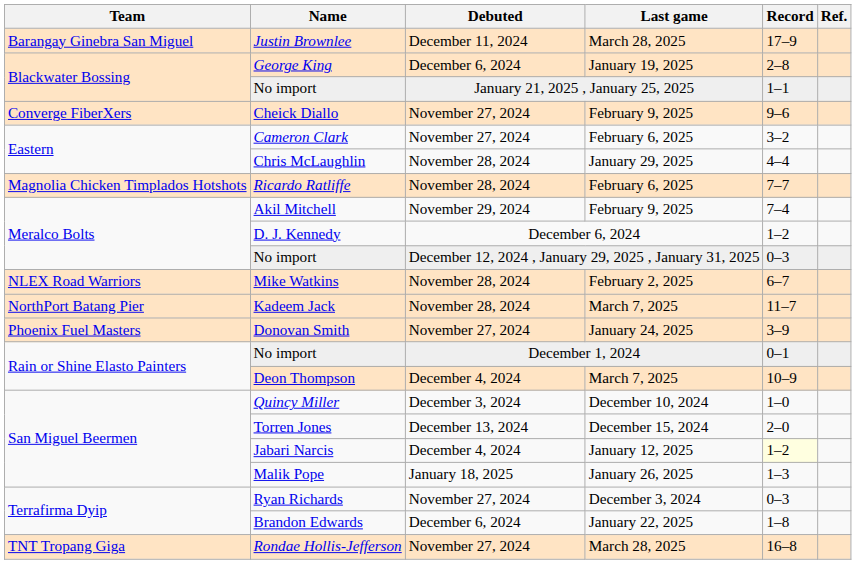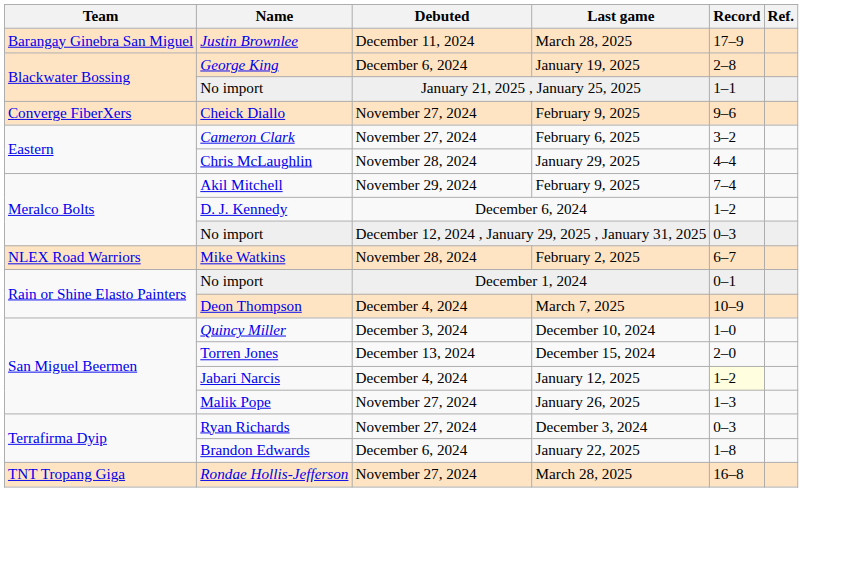 <table class="wikitable">
 <tr>
 <th>Team</th>
 <th>Name</th>
 <th>Debuted</th>
 <th>Last game</th>
 <th>Record</th>
 <th>Ref.</th>
 </tr>
 <tr bgcolor=#FFE4C4>
 <td><a href='#'>Barangay Ginebra San Miguel</a></td>
 <td>  <em><a href='#'>Justin Brownlee</a></em></td>
 <td>December 11, 2024 </td>
 <td>March 28, 2025 </td>
 <td>17–9</td>
 <td></td>
 </tr>
 <tr bgcolor=#FFE4C4>
 <td rowspan=2><a href='#'>Blackwater Bossing</a></td>
 <td>  <em><a href='#'>George King</a></em></td>
 <td>December 6, 2024 </td>
 <td>January 19, 2025 </td>
 <td>2–8</td>
 <td></td>
 </tr>
 <tr bgcolor=#efefef>
 <td>No import</td>
 <td colspan="2" align=center>January 21, 2025 , January 25, 2025 </td>
 <td>1–1</td>
 <td></td>
 </tr>
 <tr bgcolor=#FFE4C4>
 <td><a href='#'>Converge FiberXers</a></td>
 <td> <a href='#'>Cheick Diallo</a></td>
 <td>November 27, 2024 </td>
 <td>February 9, 2025 </td>
 <td>9–6</td>
 <td></td>
 </tr>
 <tr>
 <td rowspan=2><a href='#'>Eastern</a></td>
 <td> <em><a href='#'>Cameron Clark</a></em></td>
 <td>November 27, 2024 </td>
 <td>February 6, 2025 </td>
 <td>3–2</td>
 <td></td>
 </tr>
 <tr>
 <td> <a href='#'>Chris McLaughlin</a></td>
 <td>November 28, 2024 </td>
 <td>January 29, 2025 </td>
 <td>4–4</td>
 <td></td>
 </tr>
-<tr bgcolor=#FFE4C4>
-<td><a href='#'>Magnolia Chicken Timplados Hotshots</a></td>
-<td> <em><a href='#'>Ricardo Ratliffe</a></em></td>
-<td>November 28, 2024 </td>
-<td>February 6, 2025 </td>
-<td>7–7</td>
-<td></td>
-</tr>
 <tr>
 <td rowspan=3><a href='#'>Meralco Bolts</a></td>
 <td> <a href='#'>Akil Mitchell</a></td>
 <td>November 29, 2024 </td>
 <td>February 9, 2025 </td>
 <td>7–4</td>
 <td></td>
 </tr>
 <tr>
 <td> <a href='#'>D. J. Kennedy</a></td>
 <td colspan=2 align=center>December 6, 2024 </td>
 <td>1–2</td>
 <td></td>
 </tr>
 <tr bgcolor=#efefef>
 <td>No import</td>
 <td colspan="2" align=center>December 12, 2024 , January 29, 2025 , January 31, 2025 </td>
 <td>0–3</td>
 <td></td>
 </tr>
 <tr bgcolor=#FFE4C4>
 <td><a href='#'>NLEX Road Warriors</a></td>
 <td> <a href='#'>Mike Watkins</a></td>
 <td>November 28, 2024 </td>
 <td>February 2, 2025 </td>
 <td>6–7</td>
-<td></td>
-</tr>
-<tr bgcolor=#FFE4C4>
-<td><a href='#'>NorthPort Batang Pier</a></td>
-<td> <a href='#'>Kadeem Jack</a></td>
-<td>November 28, 2024 </td>
-<td>March 7, 2025 </td>
-<td>11–7</td>
-<td></td>
-</tr>
-<tr bgcolor=#FFE4C4>
-<td><a href='#'>Phoenix Fuel Masters</a></td>
-<td> <a href='#'>Donovan Smith</a></td>
-<td>November 27, 2024 </td>
-<td>January 24, 2025 </td>
-<td>3–9</td>
 <td></td>
 </tr>
 <tr>
 <td rowspan=2><a href='#'>Rain or Shine Elasto Painters</a></td>
 <td bgcolor=#efefef>No import</td>
 <td bgcolor=#efefef colspan="2" align=center>December 1, 2024 </td>
 <td bgcolor=#efefef>0–1</td>
 <td bgcolor=#efefef></td>
 </tr>
 <tr bgcolor=#FFE4C4>
 <td> <a href='#'>Deon Thompson</a></td>
 <td>December 4, 2024 </td>
 <td>March 7, 2025 </td>
 <td>10–9</td>
 <td></td>
 </tr>
 <tr>
 <td rowspan=4><a href='#'>San Miguel Beermen</a></td>
 <td> <em><a href='#'>Quincy Miller</a></em></td>
 <td>December 3, 2024 </td>
 <td>December 10, 2024 </td>
 <td>1–0</td>
 <td></td>
 </tr>
 <tr>
 <td> <a href='#'>Torren Jones</a></td>
 <td>December 13, 2024 </td>
 <td>December 15, 2024 </td>
 <td>2–0</td>
 <td></td>
 </tr>
 <tr>
 <td> <a href='#'>Jabari Narcis</a></td>
 <td>December 4, 2024 </td>
 <td>January 12, 2025 </td>
 <td style="background: lightyellow;">1–2</td>
 <td></td>
 </tr>
 <tr>
 <td> <a href='#'>Malik Pope</a></td>
-<td>January 18, 2025 </td>
+<td>November 27, 2024 </td>
 <td>January 26, 2025 </td>
 <td>1–3</td>
 <td></td>
 </tr>
 <tr>
 <td rowspan=2><a href='#'>Terrafirma Dyip</a></td>
 <td> <a href='#'>Ryan Richards</a></td>
 <td>November 27, 2024 </td>
 <td>December 3, 2024 </td>
 <td>0–3</td>
 <td></td>
 </tr>
 <tr>
 <td> <a href='#'>Brandon Edwards</a></td>
 <td>December 6, 2024 </td>
 <td>January 22, 2025 </td>
 <td>1–8</td>
 <td></td>
 </tr>
 <tr bgcolor=#FFE4C4>
 <td><a href='#'>TNT Tropang Giga</a></td>
 <td> <em><a href='#'>Rondae Hollis-Jefferson</a></em></td>
 <td>November 27, 2024 </td>
 <td>March 28, 2025 </td>
 <td>16–8</td>
 <td></td>
 </tr>
 </table>
